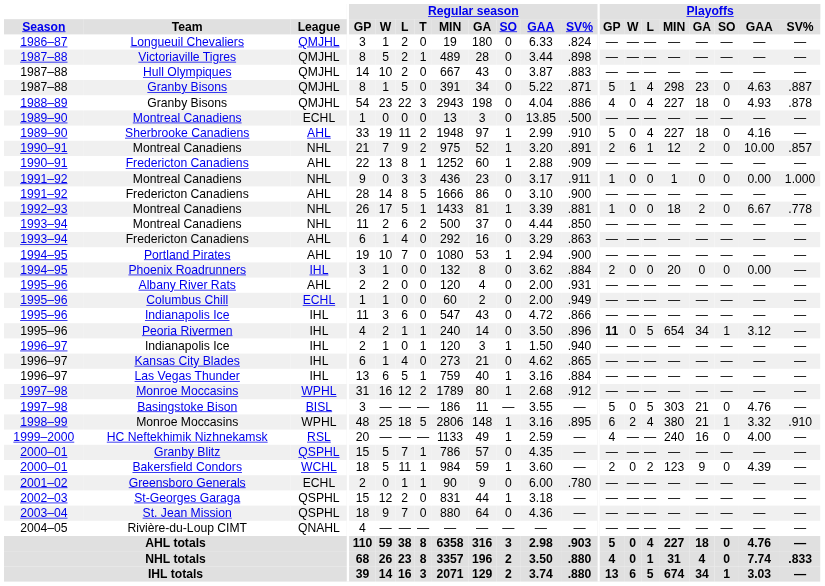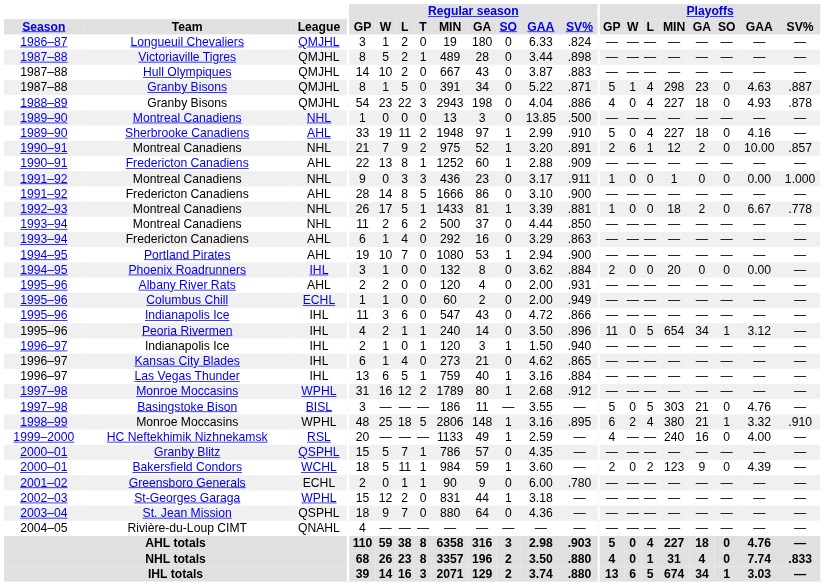 <table border="0" cellpadding="1" cellspacing="0" style="text-align:center; width:85%">
 <tr ALIGN="center" bgcolor="#e0e0e0">
 <th align="center" colspan="3" bgcolor="#ffffff"></th>
 <th align="center" rowspan="99" bgcolor="#ffffff"></th>
 <th align="center" colspan="9" bgcolor="#e0e0e0"><a href='#'>Regular season</a></th>
 <th align="center" rowspan="99" bgcolor="#ffffff"></th>
 <th align="center" colspan="8" bgcolor="#e0e0e0"><a href='#'>Playoffs</a></th>
 </tr>
 <tr ALIGN="center" bgcolor="#e0e0e0">
 <th><a href='#'>Season</a></th>
 <th>Team</th>
 <th>League</th>
 <th>GP</th>
 <th>W</th>
 <th>L</th>
 <th>T</th>
 <th>MIN</th>
 <th>GA</th>
 <th><a href='#'>SO</a></th>
 <th><a href='#'>GAA</a></th>
 <th><a href='#'>SV%</a></th>
 <th>GP</th>
 <th>W</th>
 <th>L</th>
 <th>MIN</th>
 <th>GA</th>
 <th>SO</th>
 <th>GAA</th>
 <th>SV%</th>
 </tr>
 <tr>
 <td><a href='#'>1986–87</a></td>
 <td><a href='#'>Longueuil Chevaliers</a></td>
 <td><a href='#'>QMJHL</a></td>
 <td>3</td>
 <td>1</td>
 <td>2</td>
 <td>0</td>
 <td>19</td>
 <td>180</td>
 <td>0</td>
 <td>6.33</td>
 <td>.824</td>
 <td>—</td>
 <td>—</td>
 <td>—</td>
 <td>—</td>
 <td>—</td>
 <td>—</td>
 <td>—</td>
 <td>—</td>
 </tr>
 <tr bgcolor="#f0f0f0">
 <td><a href='#'>1987–88</a></td>
 <td><a href='#'>Victoriaville Tigres</a></td>
 <td>QMJHL</td>
 <td>8</td>
 <td>5</td>
 <td>2</td>
 <td>1</td>
 <td>489</td>
 <td>28</td>
 <td>0</td>
 <td>3.44</td>
 <td>.898</td>
 <td>—</td>
 <td>—</td>
 <td>—</td>
 <td>—</td>
 <td>—</td>
 <td>—</td>
 <td>—</td>
 <td>—</td>
 </tr>
 <tr>
 <td>1987–88</td>
 <td><a href='#'>Hull Olympiques</a></td>
 <td>QMJHL</td>
 <td>14</td>
 <td>10</td>
 <td>2</td>
 <td>0</td>
 <td>667</td>
 <td>43</td>
 <td>0</td>
 <td>3.87</td>
 <td>.883</td>
 <td>—</td>
 <td>—</td>
 <td>—</td>
 <td>—</td>
 <td>—</td>
 <td>—</td>
 <td>—</td>
 <td>—</td>
 </tr>
 <tr bgcolor="#f0f0f0">
 <td>1987–88</td>
 <td><a href='#'>Granby Bisons</a></td>
 <td>QMJHL</td>
 <td>8</td>
 <td>1</td>
 <td>5</td>
 <td>0</td>
 <td>391</td>
 <td>34</td>
 <td>0</td>
 <td>5.22</td>
 <td>.871</td>
 <td>5</td>
 <td>1</td>
 <td>4</td>
 <td>298</td>
 <td>23</td>
 <td>0</td>
 <td>4.63</td>
 <td>.887</td>
 </tr>
 <tr>
 <td><a href='#'>1988–89</a></td>
 <td>Granby Bisons</td>
 <td>QMJHL</td>
 <td>54</td>
 <td>23</td>
 <td>22</td>
 <td>3</td>
 <td>2943</td>
 <td>198</td>
 <td>0</td>
 <td>4.04</td>
 <td>.886</td>
 <td>4</td>
 <td>0</td>
 <td>4</td>
 <td>227</td>
 <td>18</td>
 <td>0</td>
 <td>4.93</td>
 <td>.878</td>
 </tr>
 <tr bgcolor="#f0f0f0">
 <td><a href='#'>1989–90</a></td>
 <td><a href='#'>Montreal Canadiens</a></td>
-<td>ECHL</td>
+<td><a href='#'>NHL</a></td>
 <td>1</td>
 <td>0</td>
 <td>0</td>
 <td>0</td>
 <td>13</td>
 <td>3</td>
 <td>0</td>
 <td>13.85</td>
 <td>.500</td>
 <td>—</td>
 <td>—</td>
 <td>—</td>
 <td>—</td>
 <td>—</td>
 <td>—</td>
 <td>—</td>
 <td>—</td>
 </tr>
 <tr>
 <td><a href='#'>1989–90</a></td>
 <td><a href='#'>Sherbrooke Canadiens</a></td>
 <td><a href='#'>AHL</a></td>
 <td>33</td>
 <td>19</td>
 <td>11</td>
 <td>2</td>
 <td>1948</td>
 <td>97</td>
 <td>1</td>
 <td>2.99</td>
 <td>.910</td>
 <td>5</td>
 <td>0</td>
 <td>4</td>
 <td>227</td>
 <td>18</td>
 <td>0</td>
 <td>4.16</td>
 <td>—</td>
 </tr>
 <tr bgcolor="#f0f0f0">
 <td><a href='#'>1990–91</a></td>
 <td>Montreal Canadiens</td>
 <td>NHL</td>
 <td>21</td>
 <td>7</td>
 <td>9</td>
 <td>2</td>
 <td>975</td>
 <td>52</td>
 <td>1</td>
 <td>3.20</td>
 <td>.891</td>
 <td>2</td>
 <td>6</td>
 <td>1</td>
 <td>12</td>
 <td>2</td>
 <td>0</td>
 <td>10.00</td>
 <td>.857</td>
 </tr>
 <tr>
 <td><a href='#'>1990–91</a></td>
 <td><a href='#'>Fredericton Canadiens</a></td>
 <td>AHL</td>
 <td>22</td>
 <td>13</td>
 <td>8</td>
 <td>1</td>
 <td>1252</td>
 <td>60</td>
 <td>1</td>
 <td>2.88</td>
 <td>.909</td>
 <td>—</td>
 <td>—</td>
 <td>—</td>
 <td>—</td>
 <td>—</td>
 <td>—</td>
 <td>—</td>
 <td>—</td>
 </tr>
 <tr bgcolor="#f0f0f0">
 <td><a href='#'>1991–92</a></td>
 <td>Montreal Canadiens</td>
 <td>NHL</td>
 <td>9</td>
 <td>0</td>
 <td>3</td>
 <td>3</td>
 <td>436</td>
 <td>23</td>
 <td>0</td>
 <td>3.17</td>
 <td>.911</td>
 <td>1</td>
 <td>0</td>
 <td>0</td>
 <td>1</td>
 <td>0</td>
 <td>0</td>
 <td>0.00</td>
 <td>1.000</td>
 </tr>
 <tr>
 <td><a href='#'>1991–92</a></td>
 <td>Fredericton Canadiens</td>
 <td>AHL</td>
 <td>28</td>
 <td>14</td>
 <td>8</td>
 <td>5</td>
 <td>1666</td>
 <td>86</td>
 <td>0</td>
 <td>3.10</td>
 <td>.900</td>
 <td>—</td>
 <td>—</td>
 <td>—</td>
 <td>—</td>
 <td>—</td>
 <td>—</td>
 <td>—</td>
 <td>—</td>
 </tr>
 <tr bgcolor="#f0f0f0">
 <td><a href='#'>1992–93</a></td>
 <td>Montreal Canadiens</td>
 <td>NHL</td>
 <td>26</td>
 <td>17</td>
 <td>5</td>
 <td>1</td>
 <td>1433</td>
 <td>81</td>
 <td>1</td>
 <td>3.39</td>
 <td>.881</td>
 <td>1</td>
 <td>0</td>
 <td>0</td>
 <td>18</td>
 <td>2</td>
 <td>0</td>
 <td>6.67</td>
 <td>.778</td>
 </tr>
 <tr>
 <td><a href='#'>1993–94</a></td>
 <td>Montreal Canadiens</td>
 <td>NHL</td>
 <td>11</td>
 <td>2</td>
 <td>6</td>
 <td>2</td>
 <td>500</td>
 <td>37</td>
 <td>0</td>
 <td>4.44</td>
 <td>.850</td>
 <td>—</td>
 <td>—</td>
 <td>—</td>
 <td>—</td>
 <td>—</td>
 <td>—</td>
 <td>—</td>
 <td>—</td>
 </tr>
 <tr bgcolor="#f0f0f0">
 <td><a href='#'>1993–94</a></td>
 <td>Fredericton Canadiens</td>
 <td>AHL</td>
 <td>6</td>
 <td>1</td>
 <td>4</td>
 <td>0</td>
 <td>292</td>
 <td>16</td>
 <td>0</td>
 <td>3.29</td>
 <td>.863</td>
 <td>—</td>
 <td>—</td>
 <td>—</td>
 <td>—</td>
 <td>—</td>
 <td>—</td>
 <td>—</td>
 <td>—</td>
 </tr>
 <tr>
 <td><a href='#'>1994–95</a></td>
 <td><a href='#'>Portland Pirates</a></td>
 <td>AHL</td>
 <td>19</td>
 <td>10</td>
 <td>7</td>
 <td>0</td>
 <td>1080</td>
 <td>53</td>
 <td>1</td>
 <td>2.94</td>
 <td>.900</td>
 <td>—</td>
 <td>—</td>
 <td>—</td>
 <td>—</td>
 <td>—</td>
 <td>—</td>
 <td>—</td>
 <td>—</td>
 </tr>
 <tr bgcolor="#f0f0f0">
 <td><a href='#'>1994–95</a></td>
 <td><a href='#'>Phoenix Roadrunners</a></td>
 <td><a href='#'>IHL</a></td>
 <td>3</td>
 <td>1</td>
 <td>0</td>
 <td>0</td>
 <td>132</td>
 <td>8</td>
 <td>0</td>
 <td>3.62</td>
 <td>.884</td>
 <td>2</td>
 <td>0</td>
 <td>0</td>
 <td>20</td>
 <td>0</td>
 <td>0</td>
 <td>0.00</td>
 <td>—</td>
 </tr>
 <tr>
 <td><a href='#'>1995–96</a></td>
 <td><a href='#'>Albany River Rats</a></td>
 <td>AHL</td>
 <td>2</td>
 <td>2</td>
 <td>0</td>
 <td>0</td>
 <td>120</td>
 <td>4</td>
 <td>0</td>
 <td>2.00</td>
 <td>.931</td>
 <td>—</td>
 <td>—</td>
 <td>—</td>
 <td>—</td>
 <td>—</td>
 <td>—</td>
 <td>—</td>
 <td>—</td>
 </tr>
 <tr bgcolor="#f0f0f0">
 <td><a href='#'>1995–96</a></td>
 <td><a href='#'>Columbus Chill</a></td>
 <td><a href='#'>ECHL</a></td>
 <td>1</td>
 <td>1</td>
 <td>0</td>
 <td>0</td>
 <td>60</td>
 <td>2</td>
 <td>0</td>
 <td>2.00</td>
 <td>.949</td>
 <td>—</td>
 <td>—</td>
 <td>—</td>
 <td>—</td>
 <td>—</td>
 <td>—</td>
 <td>—</td>
 <td>—</td>
 </tr>
 <tr>
 <td><a href='#'>1995–96</a></td>
 <td><a href='#'>Indianapolis Ice</a></td>
 <td>IHL</td>
 <td>11</td>
 <td>3</td>
 <td>6</td>
 <td>0</td>
 <td>547</td>
 <td>43</td>
 <td>0</td>
 <td>4.72</td>
 <td>.866</td>
 <td>—</td>
 <td>—</td>
 <td>—</td>
 <td>—</td>
 <td>—</td>
 <td>—</td>
 <td>—</td>
 <td>—</td>
 </tr>
 <tr bgcolor="#f0f0f0">
 <td>1995–96</td>
 <td><a href='#'>Peoria Rivermen</a></td>
 <td>IHL</td>
 <td>4</td>
 <td>2</td>
 <td>1</td>
 <td>1</td>
 <td>240</td>
 <td>14</td>
 <td>0</td>
 <td>3.50</td>
 <td>.896</td>
-<td><strong>11</strong></td>
+<td>11</td>
 <td>0</td>
 <td>5</td>
 <td>654</td>
 <td>34</td>
 <td>1</td>
 <td>3.12</td>
 <td>—</td>
 </tr>
 <tr>
 <td><a href='#'>1996–97</a></td>
 <td>Indianapolis Ice</td>
 <td>IHL</td>
 <td>2</td>
 <td>1</td>
 <td>0</td>
 <td>1</td>
 <td>120</td>
 <td>3</td>
 <td>1</td>
 <td>1.50</td>
 <td>.940</td>
 <td>—</td>
 <td>—</td>
 <td>—</td>
 <td>—</td>
 <td>—</td>
 <td>—</td>
 <td>—</td>
 <td>—</td>
 </tr>
 <tr bgcolor="#f0f0f0">
 <td>1996–97</td>
 <td><a href='#'>Kansas City Blades</a></td>
 <td>IHL</td>
 <td>6</td>
 <td>1</td>
 <td>4</td>
 <td>0</td>
 <td>273</td>
 <td>21</td>
 <td>0</td>
 <td>4.62</td>
 <td>.865</td>
 <td>—</td>
 <td>—</td>
 <td>—</td>
 <td>—</td>
 <td>—</td>
 <td>—</td>
 <td>—</td>
 <td>—</td>
 </tr>
 <tr>
 <td>1996–97</td>
 <td><a href='#'>Las Vegas Thunder</a></td>
 <td>IHL</td>
 <td>13</td>
 <td>6</td>
 <td>5</td>
 <td>1</td>
 <td>759</td>
 <td>40</td>
 <td>1</td>
 <td>3.16</td>
 <td>.884</td>
 <td>—</td>
 <td>—</td>
 <td>—</td>
 <td>—</td>
 <td>—</td>
 <td>—</td>
 <td>—</td>
 <td>—</td>
 </tr>
 <tr bgcolor="#f0f0f0">
 <td><a href='#'>1997–98</a></td>
 <td><a href='#'>Monroe Moccasins</a></td>
 <td><a href='#'>WPHL</a></td>
 <td>31</td>
 <td>16</td>
 <td>12</td>
 <td>2</td>
 <td>1789</td>
 <td>80</td>
 <td>1</td>
 <td>2.68</td>
 <td>.912</td>
 <td>—</td>
 <td>—</td>
 <td>—</td>
 <td>—</td>
 <td>—</td>
 <td>—</td>
 <td>—</td>
 <td>—</td>
 </tr>
 <tr>
 <td><a href='#'>1997–98</a></td>
 <td><a href='#'>Basingstoke Bison</a></td>
 <td><a href='#'>BISL</a></td>
 <td>3</td>
 <td>—</td>
 <td>—</td>
 <td>—</td>
 <td>186</td>
 <td>11</td>
 <td>—</td>
 <td>3.55</td>
 <td>—</td>
 <td>5</td>
 <td>0</td>
 <td>5</td>
 <td>303</td>
 <td>21</td>
 <td>0</td>
 <td>4.76</td>
 <td>—</td>
 </tr>
 <tr bgcolor="#f0f0f0">
 <td><a href='#'>1998–99</a></td>
 <td>Monroe Moccasins</td>
 <td>WPHL</td>
 <td>48</td>
 <td>25</td>
 <td>18</td>
 <td>5</td>
 <td>2806</td>
 <td>148</td>
 <td>1</td>
 <td>3.16</td>
 <td>.895</td>
 <td>6</td>
 <td>2</td>
 <td>4</td>
 <td>380</td>
 <td>21</td>
 <td>1</td>
 <td>3.32</td>
 <td>.910</td>
 </tr>
 <tr>
 <td><a href='#'>1999–2000</a></td>
 <td><a href='#'>HC Neftekhimik Nizhnekamsk</a></td>
 <td><a href='#'>RSL</a></td>
 <td>20</td>
 <td>—</td>
 <td>—</td>
 <td>—</td>
 <td>1133</td>
 <td>49</td>
 <td>1</td>
 <td>2.59</td>
 <td>—</td>
 <td>4</td>
 <td>—</td>
 <td>—</td>
 <td>240</td>
 <td>16</td>
 <td>0</td>
 <td>4.00</td>
 <td>—</td>
 </tr>
 <tr bgcolor="#f0f0f0">
 <td><a href='#'>2000–01</a></td>
 <td><a href='#'>Granby Blitz</a></td>
 <td><a href='#'>QSPHL</a></td>
 <td>15</td>
 <td>5</td>
 <td>7</td>
 <td>1</td>
 <td>786</td>
 <td>57</td>
 <td>0</td>
 <td>4.35</td>
 <td>—</td>
 <td>—</td>
 <td>—</td>
 <td>—</td>
 <td>—</td>
 <td>—</td>
 <td>—</td>
 <td>—</td>
 <td>—</td>
 </tr>
 <tr>
 <td><a href='#'>2000–01</a></td>
 <td><a href='#'>Bakersfield Condors</a></td>
 <td><a href='#'>WCHL</a></td>
 <td>18</td>
 <td>5</td>
 <td>11</td>
 <td>1</td>
 <td>984</td>
 <td>59</td>
 <td>1</td>
 <td>3.60</td>
 <td>—</td>
 <td>2</td>
 <td>0</td>
 <td>2</td>
 <td>123</td>
 <td>9</td>
 <td>0</td>
 <td>4.39</td>
 <td>—</td>
 </tr>
 <tr bgcolor="#f0f0f0">
 <td><a href='#'>2001–02</a></td>
 <td><a href='#'>Greensboro Generals</a></td>
 <td>ECHL</td>
 <td>2</td>
 <td>0</td>
 <td>1</td>
 <td>1</td>
 <td>90</td>
 <td>9</td>
 <td>0</td>
 <td>6.00</td>
 <td>.780</td>
 <td>—</td>
 <td>—</td>
 <td>—</td>
 <td>—</td>
 <td>—</td>
 <td>—</td>
 <td>—</td>
 <td>—</td>
 </tr>
 <tr>
 <td><a href='#'>2002–03</a></td>
 <td><a href='#'>St-Georges Garaga</a></td>
-<td>QSPHL</td>
+<td><a href='#'>WPHL</a></td>
 <td>15</td>
 <td>12</td>
 <td>2</td>
 <td>0</td>
 <td>831</td>
 <td>44</td>
 <td>1</td>
 <td>3.18</td>
 <td>—</td>
 <td>—</td>
 <td>—</td>
 <td>—</td>
 <td>—</td>
 <td>—</td>
 <td>—</td>
 <td>—</td>
 <td>—</td>
 </tr>
 <tr bgcolor="#f0f0f0">
 <td><a href='#'>2003–04</a></td>
 <td><a href='#'>St. Jean Mission</a></td>
 <td>QSPHL</td>
 <td>18</td>
 <td>9</td>
 <td>7</td>
 <td>0</td>
 <td>880</td>
 <td>64</td>
 <td>0</td>
 <td>4.36</td>
 <td>—</td>
 <td>—</td>
 <td>—</td>
 <td>—</td>
 <td>—</td>
 <td>—</td>
 <td>—</td>
 <td>—</td>
 <td>—</td>
 </tr>
 <tr>
 <td>2004–05</td>
 <td>Rivière-du-Loup CIMT</td>
 <td>QNAHL</td>
 <td>4</td>
 <td>—</td>
 <td>—</td>
 <td>—</td>
 <td>—</td>
 <td>—</td>
 <td>—</td>
 <td>—</td>
 <td>—</td>
 <td>—</td>
 <td>—</td>
 <td>—</td>
 <td>—</td>
 <td>—</td>
 <td>—</td>
 <td>—</td>
 <td>—</td>
 </tr>
 <tr bgcolor="#e0e0e0">
 <th colspan="3">AHL totals</th>
 <th>110</th>
 <th>59</th>
 <th>38</th>
 <th>8</th>
 <th>6358</th>
 <th>316</th>
 <th>3</th>
 <th>2.98</th>
 <th>.903</th>
 <th>5</th>
 <th>0</th>
 <th>4</th>
 <th>227</th>
 <th>18</th>
 <th>0</th>
 <th>4.76</th>
 <th>—</th>
 </tr>
 <tr bgcolor="#e0e0e0">
 <th colspan="3">NHL totals</th>
 <th>68</th>
 <th>26</th>
 <th>23</th>
 <th>8</th>
 <th>3357</th>
 <th>196</th>
 <th>2</th>
 <th>3.50</th>
 <th>.880</th>
 <th>4</th>
 <th>0</th>
 <th>1</th>
 <th>31</th>
 <th>4</th>
 <th>0</th>
 <th>7.74</th>
 <th>.833</th>
 </tr>
 <tr bgcolor="#e0e0e0">
 <th colspan="3">IHL totals</th>
 <th>39</th>
 <th>14</th>
 <th>16</th>
 <th>3</th>
 <th>2071</th>
 <th>129</th>
 <th>2</th>
 <th>3.74</th>
 <th>.880</th>
 <th>13</th>
 <th>6</th>
 <th>5</th>
 <th>674</th>
 <th>34</th>
 <th>1</th>
 <th>3.03</th>
 <th>—</th>
 </tr>
 </table>
